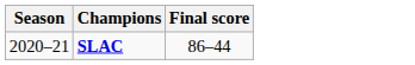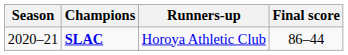 <table class="wikitable">
 <tr>
 <th>Season</th>
 <th>Champions</th>
+<th>Runners-up</th>
 <th>Final score</th>
 </tr>
 <tr>
 <td>2020–21</td>
 <td><strong><a href='#'>SLAC</a></strong></td>
+<td><a href='#'>Horoya Athletic Club</a></td>
 <td align=center>86–44</td>
 </tr>
 </table>
